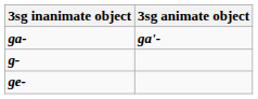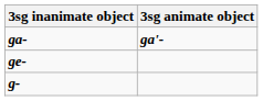 <table class="wikitable">
 <tr>
 <th>3sg inanimate object</th>
 <th>3sg animate object</th>
 </tr>
 <tr>
 <td><strong><em>ga-</em></strong></td>
 <td><strong><em>ga'-</em></strong></td>
 </tr>
 <tr>
+<td><strong><em>ge-</em></strong></td>
+<td></td>
+</tr>
+<tr>
 <td><strong><em>g-</em></strong></td>
 <td></td>
 </tr>
-<tr>
-<td><strong><em>ge-</em></strong></td>
-<td></td>
-</tr>
 </table>
